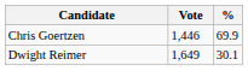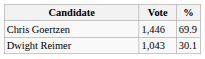 <table class="wikitable">
 <tr>
 <th bgcolor="#DDDDFF" width="200px">Candidate</th>
 <th bgcolor="#DDDDFF" width="50px">Vote</th>
 <th bgcolor="#DDDDFF" width="30px">%</th>
 </tr>
 <tr>
 <td>Chris Goertzen</td>
 <td>1,446</td>
 <td>69.9</td>
 </tr>
 <tr>
 <td>Dwight Reimer</td>
-<td>1,649</td>
+<td>1,043</td>
 <td>30.1</td>
 </tr>
 </table>
